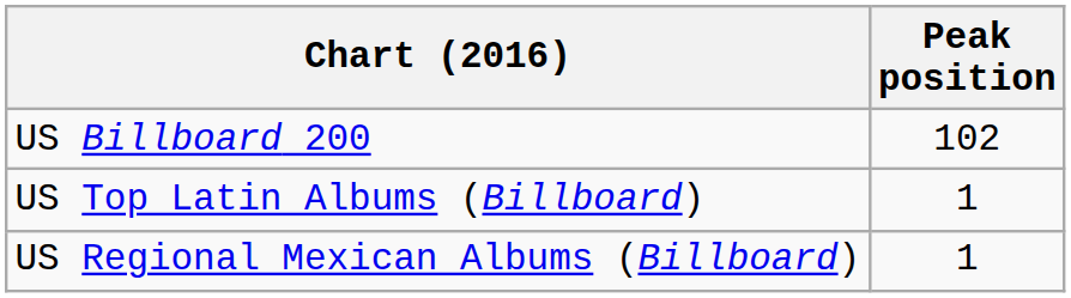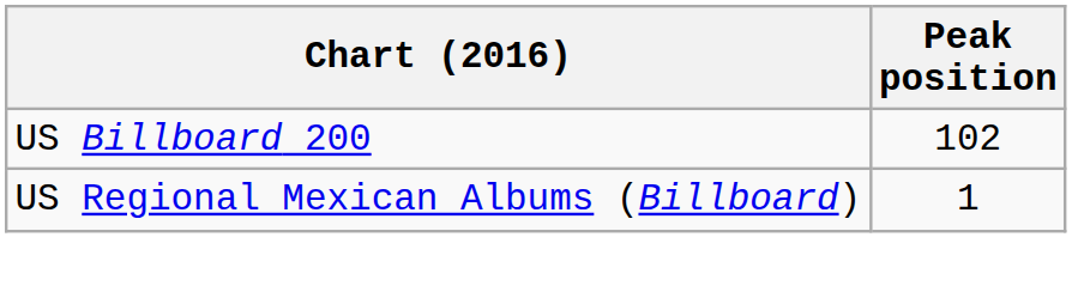 <table class="wikitable sortable">
 <tr>
 <th>Chart (2016)</th>
 <th>Peak<br>position</th>
 </tr>
 <tr>
 <td>US <a href='#'><em>Billboard</em> 200</a></td>
 <td style="text-align:center;">102</td>
 </tr>
 <tr>
-<td>US <a href='#'>Top Latin Albums</a> (<em><a href='#'>Billboard</a></em>) </td>
-<td style="text-align:center;">1</td>
-</tr>
-<tr>
 <td>US <a href='#'>Regional Mexican Albums</a> (<em><a href='#'>Billboard</a></em>)</td>
 <td style="text-align:center;">1</td>
 </tr>
 </table>
